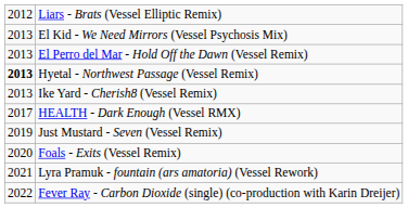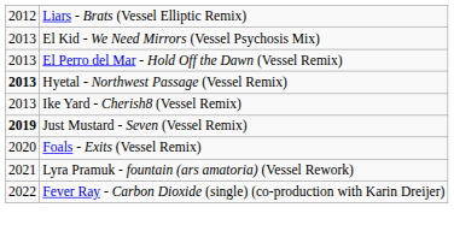 <table class="wikitable">
 <tr>
 <td>2012</td>
 <td><a href='#'>Liars</a> - <em>Brats</em> (Vessel Elliptic Remix)</td>
 </tr>
 <tr>
 <td>2013</td>
 <td>El Kid - <em>We Need Mirrors</em> (Vessel Psychosis Mix)</td>
 </tr>
 <tr>
 <td>2013</td>
 <td><a href='#'>El Perro del Mar</a> - <em>Hold Off the Dawn</em> (Vessel Remix)</td>
 </tr>
 <tr>
 <td><strong>2013</strong></td>
 <td>Hyetal - <em>Northwest Passage</em> (Vessel Remix)</td>
 </tr>
 <tr>
 <td>2013</td>
 <td>Ike Yard - <em>Cherish8</em> (Vessel Remix)</td>
 </tr>
 <tr>
-<td>2017</td>
-<td><a href='#'>HEALTH</a> - <em>Dark Enough</em> (Vessel RMX)</td>
-</tr>
-<tr>
-<td>2019</td>
+<td><strong>2019</strong></td>
 <td>Just Mustard - <em>Seven</em> (Vessel Remix)</td>
 </tr>
 <tr>
 <td>2020</td>
 <td><a href='#'>Foals</a> - <em>Exits</em> (Vessel Remix)</td>
 </tr>
 <tr>
 <td>2021</td>
 <td>Lyra Pramuk - <em>fountain (ars amatoria)</em> (Vessel Rework)</td>
 </tr>
 <tr>
 <td>2022</td>
 <td><a href='#'>Fever Ray</a> - <em>Carbon Dioxide</em> (single) (co-production with Karin Dreijer)</td>
 </tr>
 </table>
